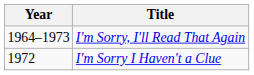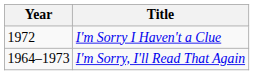 <table class="wikitable sortable">
 <tr>
 <th>Year</th>
 <th>Title</th>
 </tr>
 <tr>
+<td>1972</td>
+<td><em><a href='#'>I'm Sorry I Haven't a Clue</a></em></td>
+</tr>
+<tr>
 <td>1964–1973</td>
 <td><em><a href='#'>I'm Sorry, I'll Read That Again</a></em></td>
 </tr>
-<tr>
-<td>1972</td>
-<td><em><a href='#'>I'm Sorry I Haven't a Clue</a></em></td>
-</tr>
 </table>
